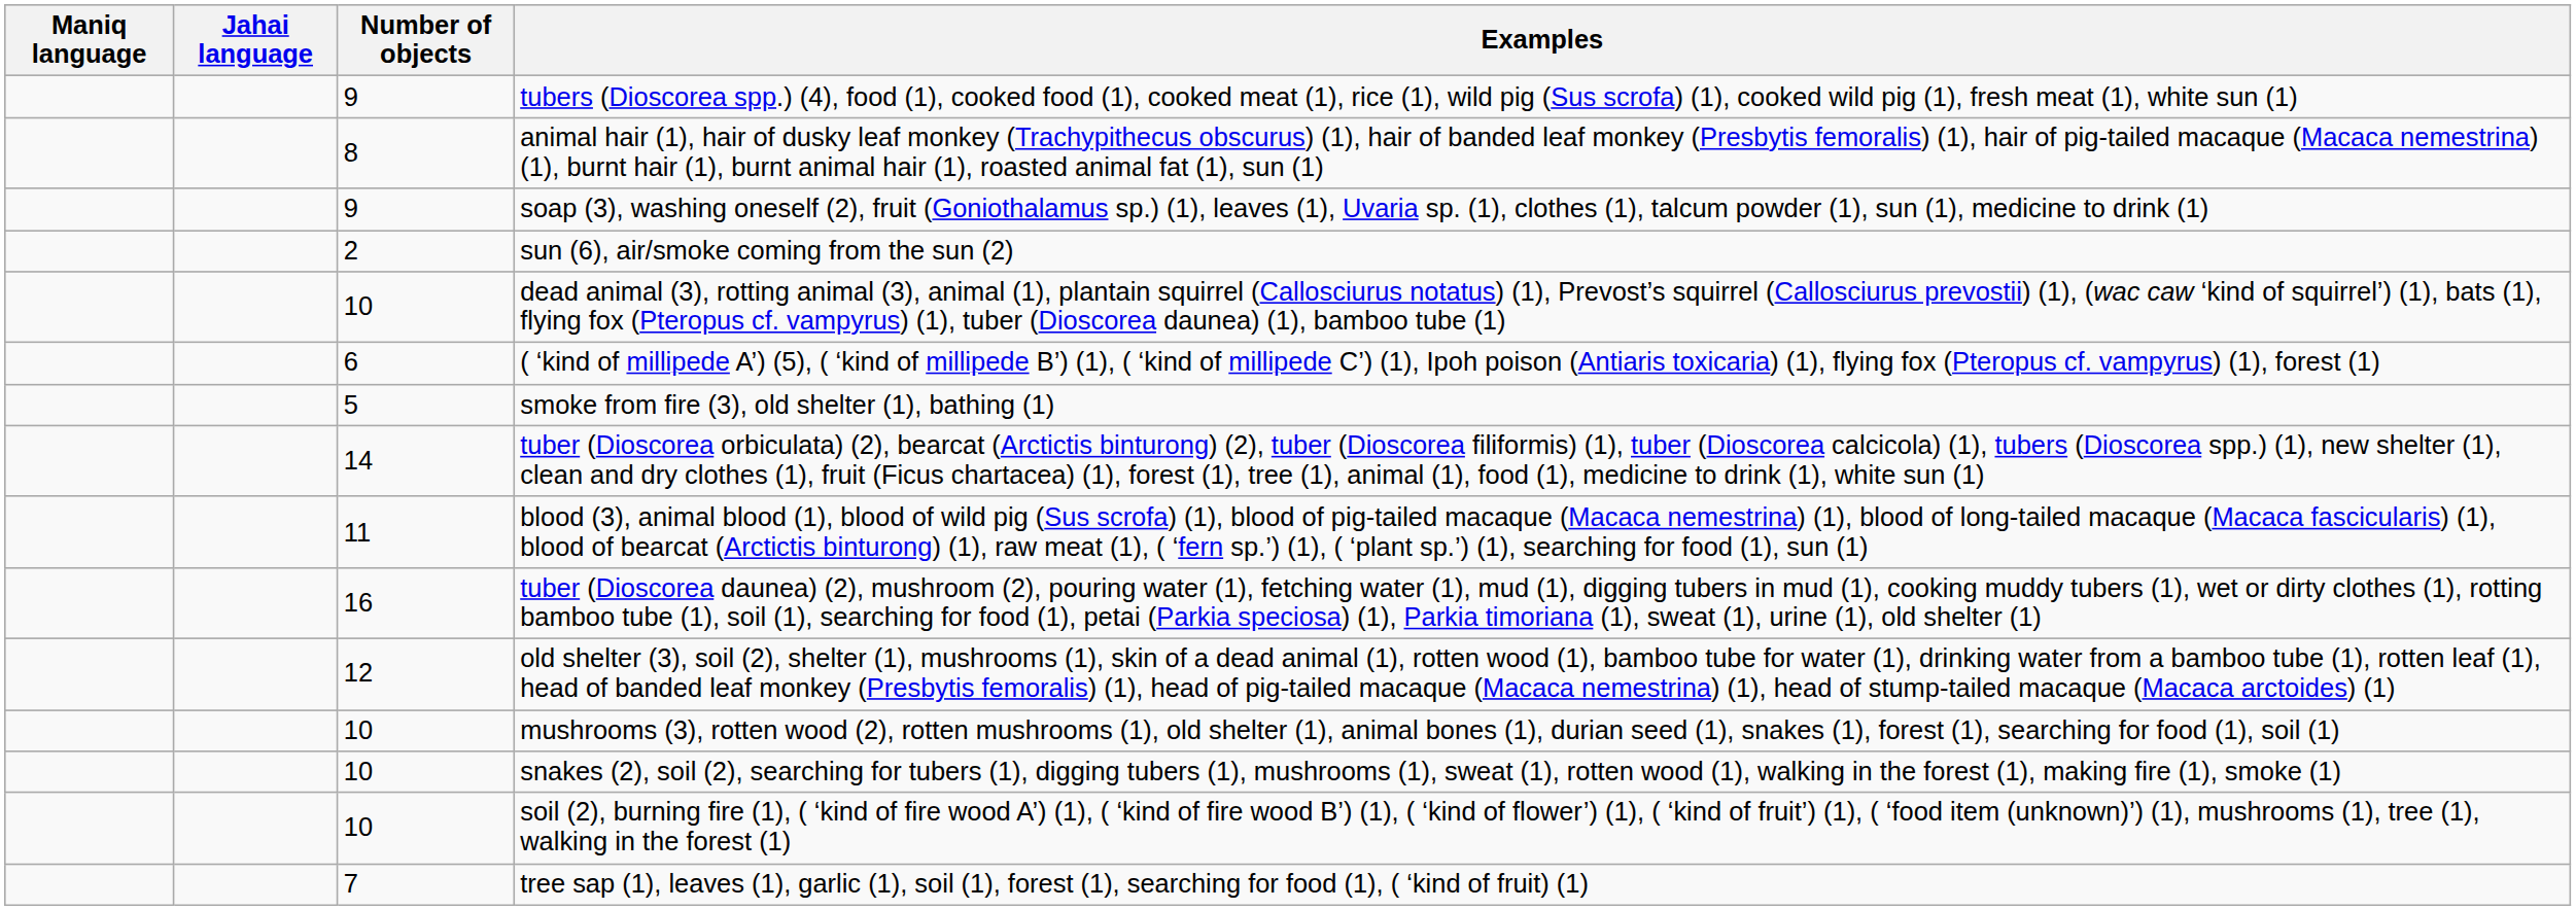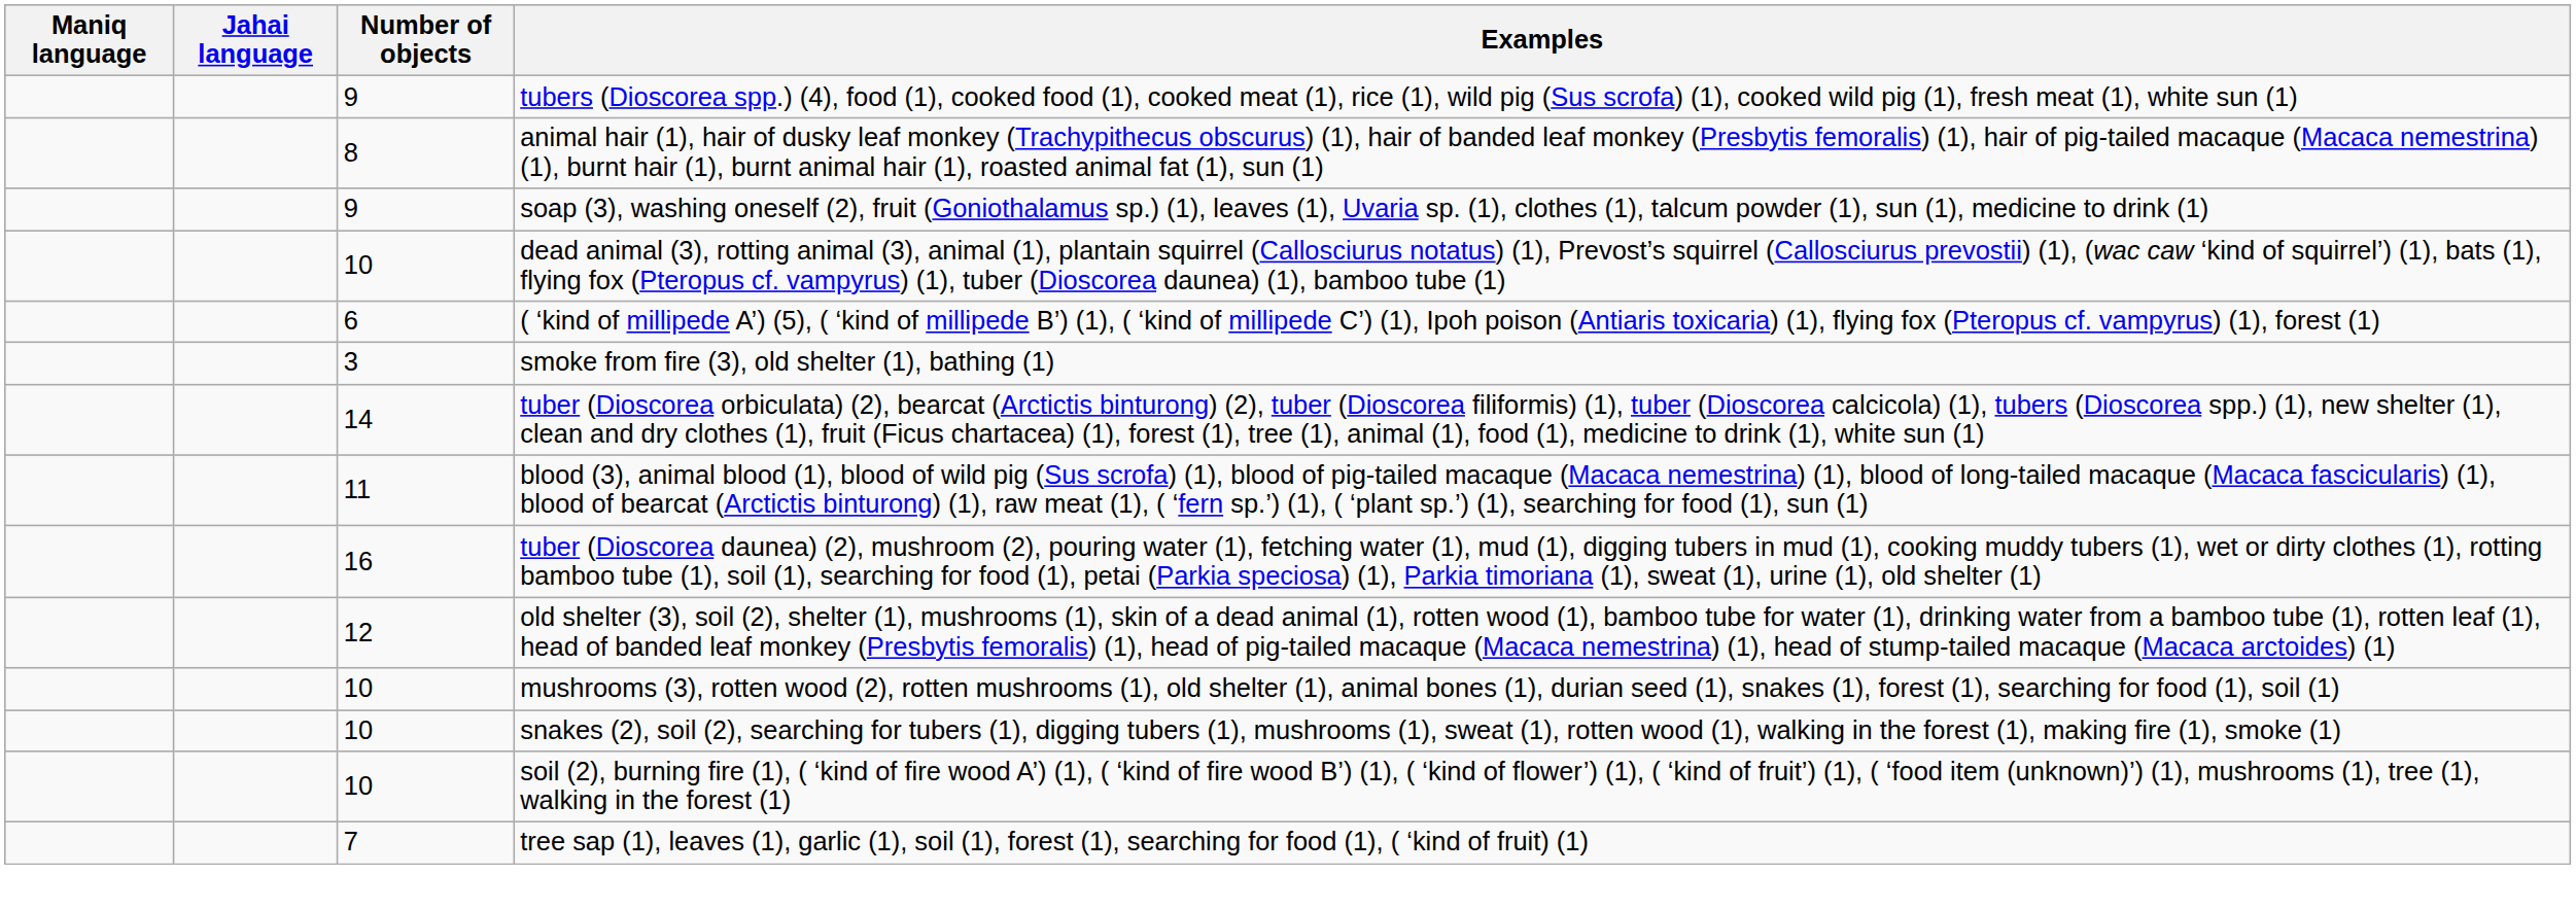 <table class="wikitable">
 <tr>
 <th>Maniq language</th>
 <th><a href='#'>Jahai language</a></th>
 <th>Number of objects</th>
 <th>Examples</th>
 </tr>
 <tr>
 <td></td>
 <td></td>
 <td>9</td>
 <td><a href='#'>tubers</a> (<a href='#'>Dioscorea spp</a>.) (4), food (1), cooked food (1), cooked meat (1), rice (1), wild pig (<a href='#'>Sus scrofa</a>) (1), cooked wild pig (1), fresh meat (1), white sun (1)</td>
 </tr>
 <tr>
 <td></td>
 <td></td>
 <td>8</td>
 <td>animal hair (1), hair of dusky leaf monkey (<a href='#'>Trachypithecus obscurus</a>) (1), hair of banded leaf monkey (<a href='#'>Presbytis femoralis</a>) (1), hair of pig-tailed macaque (<a href='#'>Macaca nemestrina</a>) (1), burnt hair (1), burnt animal hair (1), roasted animal fat (1), sun (1)</td>
 </tr>
 <tr>
 <td></td>
 <td></td>
 <td>9</td>
 <td>soap (3), washing oneself (2), fruit (<a href='#'>Goniothalamus</a> sp.) (1), leaves (1), <a href='#'>Uvaria</a> sp. (1), clothes (1), talcum powder (1), sun (1), medicine to drink (1)</td>
 </tr>
 <tr>
 <td></td>
 <td></td>
-<td>2</td>
-<td>sun (6), air/smoke coming from the sun (2)</td>
-</tr>
-<tr>
-<td></td>
-<td></td>
 <td>10</td>
 <td>dead animal (3), rotting animal (3), animal (1), plantain squirrel (<a href='#'>Callosciurus notatus</a>) (1), Prevost’s squirrel (<a href='#'>Callosciurus prevostii</a>) (1), (<em>wac caw</em> ‘kind of squirrel’) (1), bats (1), flying fox (<a href='#'>Pteropus cf. vampyrus</a>) (1), tuber (<a href='#'>Dioscorea</a> daunea) (1), bamboo tube (1)</td>
 </tr>
 <tr>
 <td></td>
 <td></td>
 <td>6</td>
 <td>( ‘kind of <a href='#'>millipede</a> A’) (5), ( ‘kind of <a href='#'>millipede</a> B’) (1), ( ‘kind of <a href='#'>millipede</a> C’) (1), Ipoh poison (<a href='#'>Antiaris toxicaria</a>) (1), flying fox (<a href='#'>Pteropus cf. vampyrus</a>) (1), forest (1)</td>
 </tr>
 <tr>
 <td></td>
 <td></td>
-<td>5</td>
+<td>3</td>
 <td>smoke from fire (3), old shelter (1), bathing (1)</td>
 </tr>
 <tr>
 <td></td>
 <td></td>
 <td>14</td>
 <td><a href='#'>tuber</a> (<a href='#'>Dioscorea</a> orbiculata) (2), bearcat (<a href='#'>Arctictis binturong</a>) (2), <a href='#'>tuber</a> (<a href='#'>Dioscorea</a> filiformis) (1), <a href='#'>tuber</a> (<a href='#'>Dioscorea</a> calcicola) (1), <a href='#'>tubers</a> (<a href='#'>Dioscorea</a> spp.) (1), new shelter (1), clean and dry clothes (1), fruit (Ficus chartacea) (1), forest (1), tree (1), animal (1), food (1), medicine to drink (1), white sun (1)</td>
 </tr>
 <tr>
 <td></td>
 <td></td>
 <td>11</td>
 <td>blood (3), animal blood (1), blood of wild pig (<a href='#'>Sus scrofa</a>) (1), blood of pig-tailed macaque (<a href='#'>Macaca nemestrina</a>) (1), blood of long-tailed macaque (<a href='#'>Macaca fascicularis</a>) (1), blood of bearcat (<a href='#'>Arctictis binturong</a>) (1), raw meat (1), ( ‘<a href='#'>fern</a> sp.’) (1), ( ‘plant sp.’) (1), searching for food (1), sun (1)</td>
 </tr>
 <tr>
 <td></td>
 <td></td>
 <td>16</td>
 <td><a href='#'>tuber</a> (<a href='#'>Dioscorea</a> daunea) (2), mushroom (2), pouring water (1), fetching water (1), mud (1), digging tubers in mud (1), cooking muddy tubers (1), wet or dirty clothes (1), rotting bamboo tube (1), soil (1), searching for food (1), petai (<a href='#'>Parkia speciosa</a>) (1), <a href='#'>Parkia timoriana</a> (1), sweat (1), urine (1), old shelter (1)</td>
 </tr>
 <tr>
 <td></td>
 <td></td>
 <td>12</td>
 <td>old shelter (3), soil (2), shelter (1), mushrooms (1), skin of a dead animal (1), rotten wood (1), bamboo tube for water (1), drinking water from a bamboo tube (1), rotten leaf (1), head of banded leaf monkey (<a href='#'>Presbytis femoralis</a>) (1), head of pig-tailed macaque (<a href='#'>Macaca nemestrina</a>) (1), head of stump-tailed macaque (<a href='#'>Macaca arctoides</a>) (1)</td>
 </tr>
 <tr>
 <td></td>
 <td></td>
 <td>10</td>
 <td>mushrooms (3), rotten wood (2), rotten mushrooms (1), old shelter (1), animal bones (1), durian seed (1), snakes (1), forest (1), searching for food (1), soil (1)</td>
 </tr>
 <tr>
 <td></td>
 <td></td>
 <td>10</td>
 <td>snakes (2), soil (2), searching for tubers (1), digging tubers (1), mushrooms (1), sweat (1), rotten wood (1), walking in the forest (1), making fire (1), smoke (1)</td>
 </tr>
 <tr>
 <td></td>
 <td></td>
 <td>10</td>
 <td>soil (2), burning fire (1), ( ‘kind of fire wood A’) (1), ( ‘kind of fire wood B’) (1), ( ‘kind of flower’) (1), ( ‘kind of fruit’) (1), ( ‘food item (unknown)’) (1), mushrooms (1), tree (1), walking in the forest (1)</td>
 </tr>
 <tr>
 <td></td>
 <td></td>
 <td>7</td>
 <td>tree sap (1), leaves (1), garlic (1), soil (1), forest (1), searching for food (1), ( ‘kind of fruit) (1)</td>
 </tr>
 </table>
